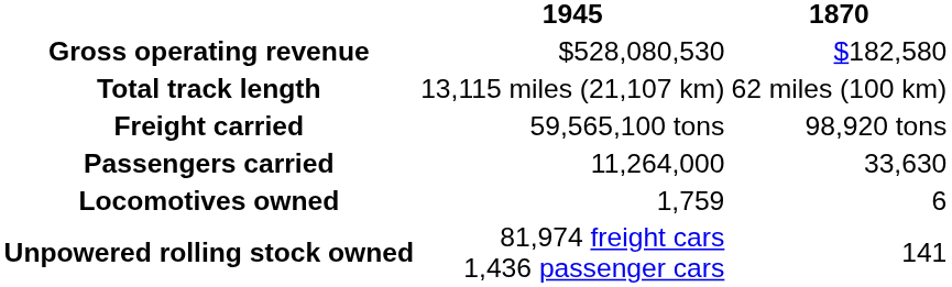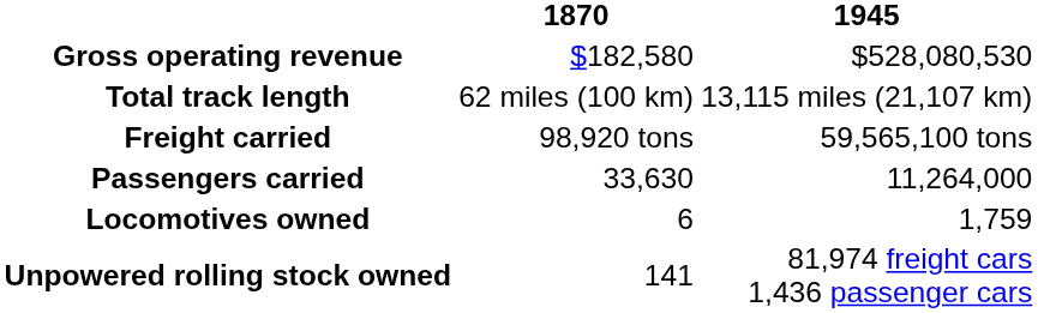 <table class="toccolours">
 <tr>
 <td></td>
+<td align=center><strong>1870</strong></td>
 <td align=center><strong>1945</strong></td>
-<td align=center><strong>1870</strong></td>
 </tr>
 <tr>
 <th>Gross operating revenue</th>
+<td align=right><a href='#'>$</a>182,580</td>
 <td align=right>$528,080,530</td>
-<td align=right><a href='#'>$</a>182,580</td>
 </tr>
 <tr>
 <th>Total track length</th>
+<td align=right>62 miles (100 km)</td>
 <td align=right>13,115 miles (21,107 km)</td>
-<td align=right>62 miles (100 km)</td>
 </tr>
 <tr>
 <th>Freight carried</th>
+<td align=right>98,920 tons</td>
 <td align=right>59,565,100 tons</td>
-<td align=right>98,920 tons</td>
 </tr>
 <tr>
 <th>Passengers carried</th>
+<td align=right>33,630</td>
 <td align=right>11,264,000</td>
-<td align=right>33,630</td>
 </tr>
 <tr>
 <th>Locomotives owned</th>
+<td align=right>6</td>
 <td align=right>1,759</td>
-<td align=right>6</td>
 </tr>
 <tr>
 <th>Unpowered rolling stock owned</th>
+<td align=right>141</td>
 <td align=right>81,974 <a href='#'>freight cars</a><br>1,436 <a href='#'>passenger cars</a></td>
-<td align=right>141</td>
 </tr>
 </table>
